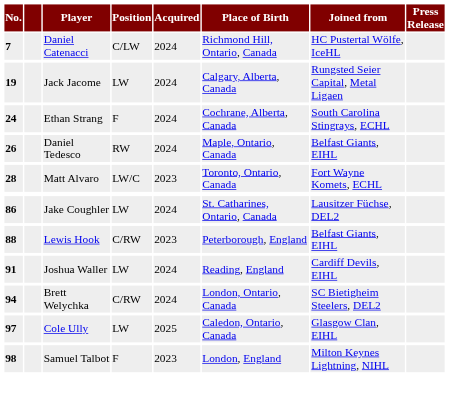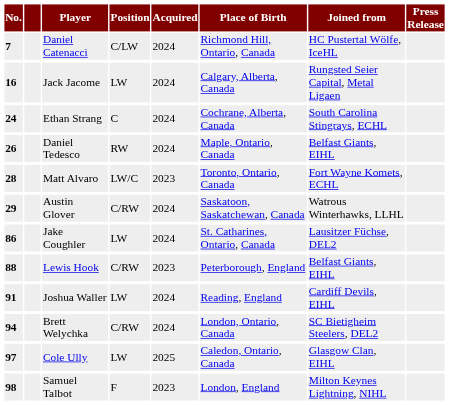 <table>
 <tr bgcolor="maroon" style="color: white">
 <th width=4%>No.</th>
 <th width=6%></th>
 <th width=18%>Player</th>
 <th width=8%>Position</th>
 <th width=7%>Acquired</th>
 <th width=30%>Place of Birth</th>
 <th width=32%>Joined from</th>
 <th width=10%>Press Release</th>
 </tr>
 <tr style="background:#eee;">
 <td><strong>7</strong></td>
 <td></td>
 <td align="left"><a href='#'>Daniel Catenacci</a></td>
 <td>C/LW</td>
 <td>2024</td>
 <td align="left"><a href='#'>Richmond Hill, Ontario</a>, <a href='#'>Canada</a></td>
 <td align="left"><a href='#'>HC Pustertal Wölfe</a>, <a href='#'>IceHL</a></td>
 <td></td>
 </tr>
 <tr>
 </tr>
 <tr style="background:#eee;">
-<td><strong>19</strong></td>
+<td><strong>16</strong></td>
 <td></td>
 <td align="left">Jack Jacome</td>
 <td>LW</td>
 <td>2024</td>
 <td align="left"><a href='#'>Calgary, Alberta</a>, <a href='#'>Canada</a></td>
 <td align="left"><a href='#'>Rungsted Seier Capital</a>, <a href='#'>Metal Ligaen</a></td>
 <td></td>
 </tr>
 <tr>
 </tr>
 <tr style="background:#eee;">
 <td><strong>24</strong></td>
 <td></td>
 <td align="left">Ethan Strang</td>
-<td>F</td>
+<td>C</td>
 <td>2024</td>
 <td align="left"><a href='#'>Cochrane, Alberta</a>, <a href='#'>Canada</a></td>
 <td align="left"><a href='#'>South Carolina Stingrays</a>, <a href='#'>ECHL</a></td>
 <td></td>
 </tr>
 <tr>
 </tr>
 <tr style="background:#eee;">
 <td><strong>26</strong></td>
 <td></td>
 <td align="left">Daniel Tedesco</td>
 <td>RW</td>
 <td>2024</td>
 <td align="left"><a href='#'>Maple, Ontario</a>, <a href='#'>Canada</a></td>
 <td align="left"><a href='#'>Belfast Giants</a>, <a href='#'>EIHL</a></td>
 <td></td>
 </tr>
 <tr>
 </tr>
 <tr style="background:#eee;">
 <td><strong>28</strong></td>
 <td></td>
 <td align="left">Matt Alvaro</td>
 <td>LW/C</td>
 <td>2023</td>
 <td align="left"><a href='#'>Toronto, Ontario</a>, <a href='#'>Canada</a></td>
 <td align="left"><a href='#'>Fort Wayne Komets</a>, <a href='#'>ECHL</a></td>
 <td></td>
 </tr>
 <tr>
+</tr>
+<tr style="background:#eee;">
+<td><strong>29</strong></td>
+<td></td>
+<td align="left">Austin Glover</td>
+<td>C/RW</td>
+<td>2024</td>
+<td align="left"><a href='#'>Saskatoon, Saskatchewan</a>, <a href='#'>Canada</a></td>
+<td align="left">Watrous Winterhawks, LLHL</td>
+<td></td>
 </tr>
 <tr>
 </tr>
 <tr style="background:#eee;">
 <td><strong>86</strong></td>
 <td></td>
 <td align="left">Jake Coughler</td>
 <td>LW</td>
 <td>2024</td>
 <td align="left"><a href='#'>St. Catharines, Ontario</a>, <a href='#'>Canada</a></td>
 <td align="left"><a href='#'>Lausitzer Füchse</a>, <a href='#'>DEL2</a></td>
 <td></td>
 </tr>
 <tr>
 </tr>
 <tr style="background:#eee;">
 <td><strong>88</strong></td>
 <td></td>
 <td align="left"><a href='#'>Lewis Hook</a></td>
 <td>C/RW</td>
 <td>2023</td>
 <td align="left"><a href='#'>Peterborough</a>, <a href='#'>England</a></td>
 <td align="left"><a href='#'>Belfast Giants</a>, <a href='#'>EIHL</a></td>
 <td></td>
 </tr>
 <tr>
 </tr>
 <tr style="background:#eee;">
 <td><strong>91</strong></td>
 <td></td>
 <td align="left">Joshua Waller</td>
 <td>LW</td>
 <td>2024</td>
 <td align="left"><a href='#'>Reading</a>, <a href='#'>England</a></td>
 <td align="left"><a href='#'>Cardiff Devils</a>, <a href='#'>EIHL</a></td>
 <td></td>
 </tr>
 <tr>
 </tr>
 <tr style="background:#eee;">
 <td><strong>94</strong></td>
 <td></td>
 <td align="left">Brett Welychka</td>
 <td>C/RW</td>
 <td>2024</td>
 <td align="left"><a href='#'>London, Ontario</a>, <a href='#'>Canada</a></td>
 <td align="left"><a href='#'>SC Bietigheim Steelers</a>, <a href='#'>DEL2</a></td>
 <td></td>
 </tr>
 <tr>
 </tr>
 <tr style="background:#eee;">
 <td><strong>97</strong></td>
 <td></td>
 <td align="left"><a href='#'>Cole Ully</a></td>
 <td>LW</td>
 <td>2025</td>
 <td align="left"><a href='#'>Caledon, Ontario</a>, <a href='#'>Canada</a></td>
 <td align="left"><a href='#'>Glasgow Clan</a>, <a href='#'>EIHL</a></td>
 <td></td>
 </tr>
 <tr>
 </tr>
 <tr style="background:#eee;">
 <td><strong>98</strong></td>
 <td></td>
 <td align="left">Samuel Talbot</td>
 <td>F</td>
 <td>2023</td>
 <td align="left"><a href='#'>London</a>, <a href='#'>England</a></td>
 <td align="left"><a href='#'>Milton Keynes Lightning</a>, <a href='#'>NIHL</a></td>
 <td></td>
 </tr>
 <tr>
 </tr>
 </table>
